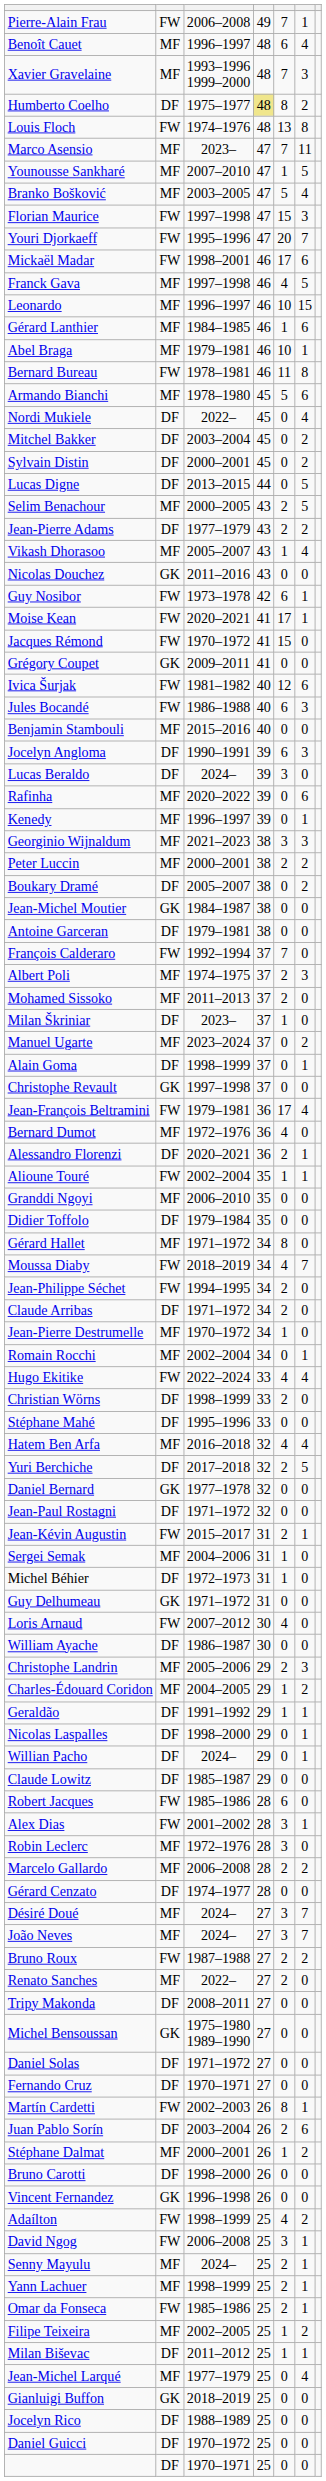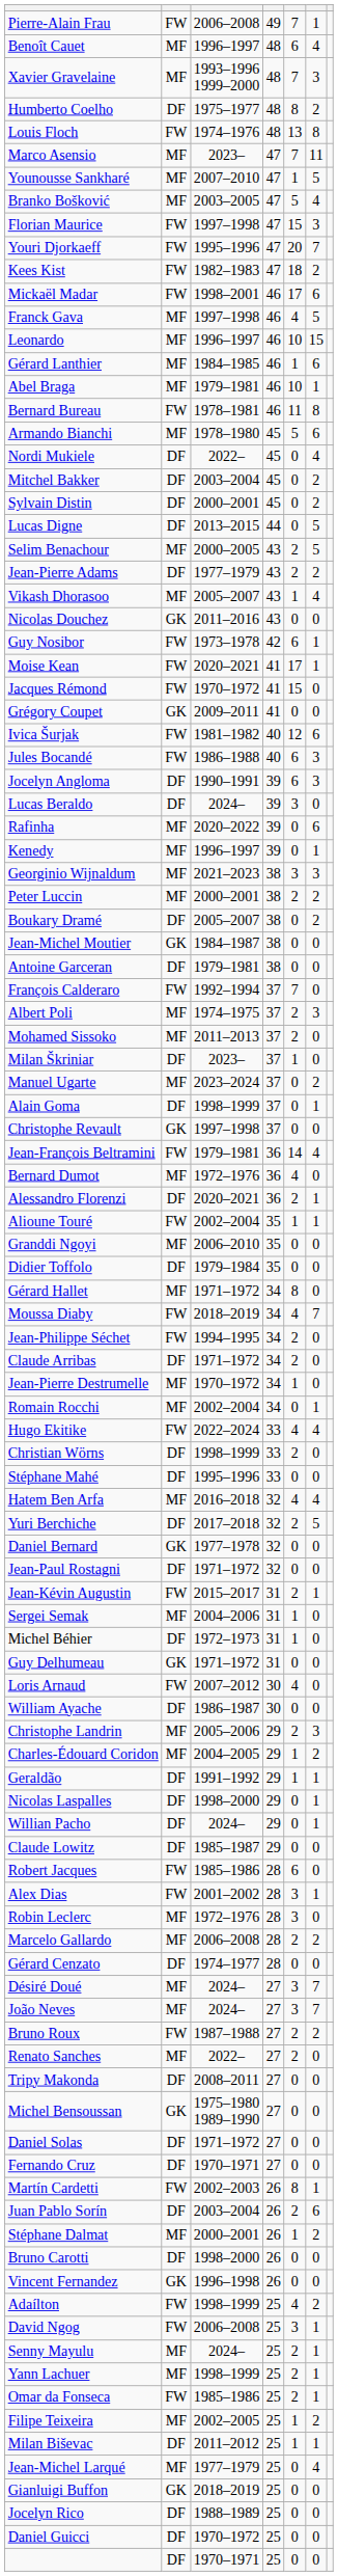 <table class="wikitable plainrowheaders sortable" style="text-align:center">
 <tr>
 <th></th>
 <th></th>
 <th></th>
 <th></th>
 <th></th>
 <th></th>
 <th></th>
 </tr>
 <tr>
 <td align="left"> <a href='#'>Pierre-Alain Frau</a></td>
 <td>FW</td>
 <td>2006–2008</td>
 <td>49</td>
 <td>7</td>
 <td>1</td>
 <td></td>
 </tr>
 <tr>
 <td align="left"> <a href='#'>Benoît Cauet</a></td>
 <td>MF</td>
 <td>1996–1997</td>
 <td>48</td>
 <td>6</td>
 <td>4</td>
 <td></td>
 </tr>
 <tr>
 <td align="left"> <a href='#'>Xavier Gravelaine</a></td>
 <td>MF</td>
 <td>1993–1996<br>1999–2000</td>
 <td>48</td>
 <td>7</td>
 <td>3</td>
 <td></td>
 </tr>
 <tr>
 <td align="left"> <a href='#'>Humberto Coelho</a></td>
 <td>DF</td>
 <td>1975–1977</td>
-<td style="background: khaki;">48</td>
+<td>48</td>
 <td>8</td>
 <td>2</td>
 <td></td>
 </tr>
 <tr>
 <td align="left"> <a href='#'>Louis Floch</a></td>
 <td>FW</td>
 <td>1974–1976</td>
 <td>48</td>
 <td>13</td>
 <td>8</td>
 <td></td>
 </tr>
 <tr>
 <td align="left"> <a href='#'>Marco Asensio</a></td>
 <td>MF</td>
 <td>2023–</td>
 <td>47</td>
 <td>7</td>
 <td>11</td>
 <td></td>
 </tr>
 <tr>
 <td align="left"> <a href='#'>Younousse Sankharé</a></td>
 <td>MF</td>
 <td>2007–2010</td>
 <td>47</td>
 <td>1</td>
 <td>5</td>
 <td></td>
 </tr>
 <tr>
 <td align="left"> <a href='#'>Branko Bošković</a></td>
 <td>MF</td>
 <td>2003–2005</td>
 <td>47</td>
 <td>5</td>
 <td>4</td>
 <td></td>
 </tr>
 <tr>
 <td align="left"> <a href='#'>Florian Maurice</a></td>
 <td>FW</td>
 <td>1997–1998</td>
 <td>47</td>
 <td>15</td>
 <td>3</td>
 <td></td>
 </tr>
 <tr>
 <td align="left"> <a href='#'>Youri Djorkaeff</a></td>
 <td>FW</td>
 <td>1995–1996</td>
 <td>47</td>
 <td>20</td>
 <td>7</td>
+<td></td>
+</tr>
+<tr>
+<td align="left"> <a href='#'>Kees Kist</a></td>
+<td>FW</td>
+<td>1982–1983</td>
+<td>47</td>
+<td>18</td>
+<td>2</td>
 <td></td>
 </tr>
 <tr>
 <td align="left"> <a href='#'>Mickaël Madar</a></td>
 <td>FW</td>
 <td>1998–2001</td>
 <td>46</td>
 <td>17</td>
 <td>6</td>
 <td></td>
 </tr>
 <tr>
 <td align="left"> <a href='#'>Franck Gava</a></td>
 <td>MF</td>
 <td>1997–1998</td>
 <td>46</td>
 <td>4</td>
 <td>5</td>
 <td></td>
 </tr>
 <tr>
 <td align="left"> <a href='#'>Leonardo</a></td>
 <td>MF</td>
 <td>1996–1997</td>
 <td>46</td>
 <td>10</td>
 <td>15</td>
 <td></td>
 </tr>
 <tr>
 <td align="left"> <a href='#'>Gérard Lanthier</a></td>
 <td>MF</td>
 <td>1984–1985</td>
 <td>46</td>
 <td>1</td>
 <td>6</td>
 <td></td>
 </tr>
 <tr>
 <td align="left"> <a href='#'>Abel Braga</a></td>
 <td>MF</td>
 <td>1979–1981</td>
 <td>46</td>
 <td>10</td>
 <td>1</td>
 <td></td>
 </tr>
 <tr>
 <td align="left"> <a href='#'>Bernard Bureau</a></td>
 <td>FW</td>
 <td>1978–1981</td>
 <td>46</td>
 <td>11</td>
 <td>8</td>
 <td></td>
 </tr>
 <tr>
 <td align="left"> <a href='#'>Armando Bianchi</a></td>
 <td>MF</td>
 <td>1978–1980</td>
 <td>45</td>
 <td>5</td>
 <td>6</td>
 <td></td>
 </tr>
 <tr>
 <td align="left"> <a href='#'>Nordi Mukiele</a></td>
 <td>DF</td>
 <td>2022–</td>
 <td>45</td>
 <td>0</td>
 <td>4</td>
 <td></td>
 </tr>
 <tr>
 <td align="left"> <a href='#'>Mitchel Bakker</a></td>
 <td>DF</td>
 <td>2003–2004</td>
 <td>45</td>
 <td>0</td>
 <td>2</td>
 <td></td>
 </tr>
 <tr>
 <td align="left"> <a href='#'>Sylvain Distin</a></td>
 <td>DF</td>
 <td>2000–2001</td>
 <td>45</td>
 <td>0</td>
 <td>2</td>
 <td></td>
 </tr>
 <tr>
 <td align="left"> <a href='#'>Lucas Digne</a></td>
 <td>DF</td>
 <td>2013–2015</td>
 <td>44</td>
 <td>0</td>
 <td>5</td>
 <td></td>
 </tr>
 <tr>
 <td align="left"> <a href='#'>Selim Benachour</a></td>
 <td>MF</td>
 <td>2000–2005</td>
 <td>43</td>
 <td>2</td>
 <td>5</td>
 <td></td>
 </tr>
 <tr>
 <td align="left"> <a href='#'>Jean-Pierre Adams</a></td>
 <td>DF</td>
 <td>1977–1979</td>
 <td>43</td>
 <td>2</td>
 <td>2</td>
 <td></td>
 </tr>
 <tr>
 <td align="left"> <a href='#'>Vikash Dhorasoo</a></td>
 <td>MF</td>
 <td>2005–2007</td>
 <td>43</td>
 <td>1</td>
 <td>4</td>
 <td></td>
 </tr>
 <tr>
 <td align="left"> <a href='#'>Nicolas Douchez</a></td>
 <td>GK</td>
 <td>2011–2016</td>
 <td>43</td>
 <td>0</td>
 <td>0</td>
 <td></td>
 </tr>
 <tr>
 <td align="left"> <a href='#'>Guy Nosibor</a></td>
 <td>FW</td>
 <td>1973–1978</td>
 <td>42</td>
 <td>6</td>
 <td>1</td>
 <td></td>
 </tr>
 <tr>
 <td align="left"> <a href='#'>Moise Kean</a></td>
 <td>FW</td>
 <td>2020–2021</td>
 <td>41</td>
 <td>17</td>
 <td>1</td>
 <td></td>
 </tr>
 <tr>
 <td align="left"> <a href='#'>Jacques Rémond</a></td>
 <td>FW</td>
 <td>1970–1972</td>
 <td>41</td>
 <td>15</td>
 <td>0</td>
 <td></td>
 </tr>
 <tr>
 <td align="left"> <a href='#'>Grégory Coupet</a></td>
 <td>GK</td>
 <td>2009–2011</td>
 <td>41</td>
 <td>0</td>
 <td>0</td>
 <td></td>
 </tr>
 <tr>
 <td align="left"> <a href='#'>Ivica Šurjak</a></td>
 <td>FW</td>
 <td>1981–1982</td>
 <td>40</td>
 <td>12</td>
 <td>6</td>
 <td></td>
 </tr>
 <tr>
 <td align="left"> <a href='#'>Jules Bocandé</a></td>
 <td>FW</td>
 <td>1986–1988</td>
 <td>40</td>
 <td>6</td>
 <td>3</td>
 <td></td>
 </tr>
 <tr>
-<td align="left"> <a href='#'>Benjamin Stambouli</a></td>
-<td>MF</td>
-<td>2015–2016</td>
-<td>40</td>
-<td>0</td>
-<td>0</td>
-<td></td>
-</tr>
-<tr>
 <td align="left"> <a href='#'>Jocelyn Angloma</a></td>
 <td>DF</td>
 <td>1990–1991</td>
 <td>39</td>
 <td>6</td>
 <td>3</td>
 <td></td>
 </tr>
 <tr>
 <td align="left"> <a href='#'>Lucas Beraldo</a></td>
 <td>DF</td>
 <td>2024–</td>
 <td>39</td>
 <td>3</td>
 <td>0</td>
 <td></td>
 </tr>
 <tr>
 <td align="left"> <a href='#'>Rafinha</a></td>
 <td>MF</td>
 <td>2020–2022</td>
 <td>39</td>
 <td>0</td>
 <td>6</td>
 <td></td>
 </tr>
 <tr>
 <td align="left"> <a href='#'>Kenedy</a></td>
 <td>MF</td>
 <td>1996–1997</td>
 <td>39</td>
 <td>0</td>
 <td>1</td>
 <td></td>
 </tr>
 <tr>
 <td align="left"> <a href='#'>Georginio Wijnaldum</a></td>
 <td>MF</td>
 <td>2021–2023</td>
 <td>38</td>
 <td>3</td>
 <td>3</td>
 <td></td>
 </tr>
 <tr>
 <td align="left"> <a href='#'>Peter Luccin</a></td>
 <td>MF</td>
 <td>2000–2001</td>
 <td>38</td>
 <td>2</td>
 <td>2</td>
 <td></td>
 </tr>
 <tr>
 <td align="left"> <a href='#'>Boukary Dramé</a></td>
 <td>DF</td>
 <td>2005–2007</td>
 <td>38</td>
 <td>0</td>
 <td>2</td>
 <td></td>
 </tr>
 <tr>
 <td align="left"> <a href='#'>Jean-Michel Moutier</a></td>
 <td>GK</td>
 <td>1984–1987</td>
 <td>38</td>
 <td>0</td>
 <td>0</td>
 <td></td>
 </tr>
 <tr>
 <td align="left"> <a href='#'>Antoine Garceran</a></td>
 <td>DF</td>
 <td>1979–1981</td>
 <td>38</td>
 <td>0</td>
 <td>0</td>
 <td></td>
 </tr>
 <tr>
 <td align="left"> <a href='#'>François Calderaro</a></td>
 <td>FW</td>
 <td>1992–1994</td>
 <td>37</td>
 <td>7</td>
 <td>0</td>
 <td></td>
 </tr>
 <tr>
 <td align="left"> <a href='#'>Albert Poli</a></td>
 <td>MF</td>
 <td>1974–1975</td>
 <td>37</td>
 <td>2</td>
 <td>3</td>
 <td></td>
 </tr>
 <tr>
 <td align="left"> <a href='#'>Mohamed Sissoko</a></td>
 <td>MF</td>
 <td>2011–2013</td>
 <td>37</td>
 <td>2</td>
 <td>0</td>
 <td></td>
 </tr>
 <tr>
 <td align="left"> <a href='#'>Milan Škriniar</a></td>
 <td>DF</td>
 <td>2023–</td>
 <td>37</td>
 <td>1</td>
 <td>0</td>
 <td></td>
 </tr>
 <tr>
 <td align="left"> <a href='#'>Manuel Ugarte</a></td>
 <td>MF</td>
 <td>2023–2024</td>
 <td>37</td>
 <td>0</td>
 <td>2</td>
 <td></td>
 </tr>
 <tr>
 <td align="left"> <a href='#'>Alain Goma</a></td>
 <td>DF</td>
 <td>1998–1999</td>
 <td>37</td>
 <td>0</td>
 <td>1</td>
 <td></td>
 </tr>
 <tr>
 <td align="left"> <a href='#'>Christophe Revault</a></td>
 <td>GK</td>
 <td>1997–1998</td>
 <td>37</td>
 <td>0</td>
 <td>0</td>
 <td></td>
 </tr>
 <tr>
 <td align="left"> <a href='#'>Jean-François Beltramini</a></td>
 <td>FW</td>
 <td>1979–1981</td>
 <td>36</td>
-<td>17</td>
+<td>14</td>
 <td>4</td>
 <td></td>
 </tr>
 <tr>
 <td align="left"> <a href='#'>Bernard Dumot</a></td>
 <td>MF</td>
 <td>1972–1976</td>
 <td>36</td>
 <td>4</td>
 <td>0</td>
 <td></td>
 </tr>
 <tr>
 <td align="left"> <a href='#'>Alessandro Florenzi</a></td>
 <td>DF</td>
 <td>2020–2021</td>
 <td>36</td>
 <td>2</td>
 <td>1</td>
 <td></td>
 </tr>
 <tr>
 <td align="left"> <a href='#'>Alioune Touré</a></td>
 <td>FW</td>
 <td>2002–2004</td>
 <td>35</td>
 <td>1</td>
 <td>1</td>
 <td></td>
 </tr>
 <tr>
 <td align="left"> <a href='#'>Granddi Ngoyi</a></td>
 <td>MF</td>
 <td>2006–2010</td>
 <td>35</td>
 <td>0</td>
 <td>0</td>
 <td></td>
 </tr>
 <tr>
 <td align="left"> <a href='#'>Didier Toffolo</a></td>
 <td>DF</td>
 <td>1979–1984</td>
 <td>35</td>
 <td>0</td>
 <td>0</td>
 <td></td>
 </tr>
 <tr>
 <td align="left"> <a href='#'>Gérard Hallet</a></td>
 <td>MF</td>
 <td>1971–1972</td>
 <td>34</td>
 <td>8</td>
 <td>0</td>
 <td></td>
 </tr>
 <tr>
 <td align="left"> <a href='#'>Moussa Diaby</a></td>
 <td>FW</td>
 <td>2018–2019</td>
 <td>34</td>
 <td>4</td>
 <td>7</td>
 <td></td>
 </tr>
 <tr>
 <td align="left"> <a href='#'>Jean-Philippe Séchet</a></td>
 <td>FW</td>
 <td>1994–1995</td>
 <td>34</td>
 <td>2</td>
 <td>0</td>
 <td></td>
 </tr>
 <tr>
 <td align="left"> <a href='#'>Claude Arribas</a></td>
 <td>DF</td>
 <td>1971–1972</td>
 <td>34</td>
 <td>2</td>
 <td>0</td>
 <td></td>
 </tr>
 <tr>
 <td align="left"> <a href='#'>Jean-Pierre Destrumelle</a></td>
 <td>MF</td>
 <td>1970–1972</td>
 <td>34</td>
 <td>1</td>
 <td>0</td>
 <td></td>
 </tr>
 <tr>
 <td align="left"> <a href='#'>Romain Rocchi</a></td>
 <td>MF</td>
 <td>2002–2004</td>
 <td>34</td>
 <td>0</td>
 <td>1</td>
 <td></td>
 </tr>
 <tr>
 <td align="left"> <a href='#'>Hugo Ekitike</a></td>
 <td>FW</td>
 <td>2022–2024</td>
 <td>33</td>
 <td>4</td>
 <td>4</td>
 <td></td>
 </tr>
 <tr>
 <td align="left"> <a href='#'>Christian Wörns</a></td>
 <td>DF</td>
 <td>1998–1999</td>
 <td>33</td>
 <td>2</td>
 <td>0</td>
 <td></td>
 </tr>
 <tr>
 <td align="left"> <a href='#'>Stéphane Mahé</a></td>
 <td>DF</td>
 <td>1995–1996</td>
 <td>33</td>
 <td>0</td>
 <td>0</td>
 <td></td>
 </tr>
 <tr>
 <td align="left"> <a href='#'>Hatem Ben Arfa</a></td>
 <td>MF</td>
 <td>2016–2018</td>
 <td>32</td>
 <td>4</td>
 <td>4</td>
 <td></td>
 </tr>
 <tr>
 <td align="left"> <a href='#'>Yuri Berchiche</a></td>
 <td>DF</td>
 <td>2017–2018</td>
 <td>32</td>
 <td>2</td>
 <td>5</td>
 <td></td>
 </tr>
 <tr>
 <td align="left"> <a href='#'>Daniel Bernard</a></td>
 <td>GK</td>
 <td>1977–1978</td>
 <td>32</td>
 <td>0</td>
 <td>0</td>
 <td></td>
 </tr>
 <tr>
 <td align="left"> <a href='#'>Jean-Paul Rostagni</a></td>
 <td>DF</td>
 <td>1971–1972</td>
 <td>32</td>
 <td>0</td>
 <td>0</td>
 <td></td>
 </tr>
 <tr>
 <td align="left"> <a href='#'>Jean-Kévin Augustin</a></td>
 <td>FW</td>
 <td>2015–2017</td>
 <td>31</td>
 <td>2</td>
 <td>1</td>
 <td></td>
 </tr>
 <tr>
 <td align="left"> <a href='#'>Sergei Semak</a></td>
 <td>MF</td>
 <td>2004–2006</td>
 <td>31</td>
 <td>1</td>
 <td>0</td>
 <td></td>
 </tr>
 <tr>
 <td align="left"> Michel Béhier</td>
 <td>DF</td>
 <td>1972–1973</td>
 <td>31</td>
 <td>1</td>
 <td>0</td>
 <td></td>
 </tr>
 <tr>
 <td align="left"> <a href='#'>Guy Delhumeau</a></td>
 <td>GK</td>
 <td>1971–1972</td>
 <td>31</td>
 <td>0</td>
 <td>0</td>
 <td></td>
 </tr>
 <tr>
 <td align="left"> <a href='#'>Loris Arnaud</a></td>
 <td>FW</td>
 <td>2007–2012</td>
 <td>30</td>
 <td>4</td>
 <td>0</td>
 <td></td>
 </tr>
 <tr>
 <td align="left"> <a href='#'>William Ayache</a></td>
 <td>DF</td>
 <td>1986–1987</td>
 <td>30</td>
 <td>0</td>
 <td>0</td>
 <td></td>
 </tr>
 <tr>
 <td align="left"> <a href='#'>Christophe Landrin</a></td>
 <td>MF</td>
 <td>2005–2006</td>
 <td>29</td>
 <td>2</td>
 <td>3</td>
 <td></td>
 </tr>
 <tr>
 <td align="left"> <a href='#'>Charles-Édouard Coridon</a></td>
 <td>MF</td>
 <td>2004–2005</td>
 <td>29</td>
 <td>1</td>
 <td>2</td>
 <td></td>
 </tr>
 <tr>
 <td align="left"> <a href='#'>Geraldão</a></td>
 <td>DF</td>
 <td>1991–1992</td>
 <td>29</td>
 <td>1</td>
 <td>1</td>
 <td></td>
 </tr>
 <tr>
 <td align="left"> <a href='#'>Nicolas Laspalles</a></td>
 <td>DF</td>
 <td>1998–2000</td>
 <td>29</td>
 <td>0</td>
 <td>1</td>
 <td></td>
 </tr>
 <tr>
 <td align="left"> <a href='#'>Willian Pacho</a></td>
 <td>DF</td>
 <td>2024–</td>
 <td>29</td>
 <td>0</td>
 <td>1</td>
 <td></td>
 </tr>
 <tr>
 <td align="left"> <a href='#'>Claude Lowitz</a></td>
 <td>DF</td>
 <td>1985–1987</td>
 <td>29</td>
 <td>0</td>
 <td>0</td>
 <td></td>
 </tr>
 <tr>
 <td align="left"> <a href='#'>Robert Jacques</a></td>
 <td>FW</td>
 <td>1985–1986</td>
 <td>28</td>
 <td>6</td>
 <td>0</td>
 <td></td>
 </tr>
 <tr>
 <td align="left"> <a href='#'>Alex Dias</a></td>
 <td>FW</td>
 <td>2001–2002</td>
 <td>28</td>
 <td>3</td>
 <td>1</td>
 <td></td>
 </tr>
 <tr>
 <td align="left"> <a href='#'>Robin Leclerc</a></td>
 <td>MF</td>
 <td>1972–1976</td>
 <td>28</td>
 <td>3</td>
 <td>0</td>
 <td></td>
 </tr>
 <tr>
 <td align="left"> <a href='#'>Marcelo Gallardo</a></td>
 <td>MF</td>
 <td>2006–2008</td>
 <td>28</td>
 <td>2</td>
 <td>2</td>
 <td></td>
 </tr>
 <tr>
 <td align="left"> <a href='#'>Gérard Cenzato</a></td>
 <td>DF</td>
 <td>1974–1977</td>
 <td>28</td>
 <td>0</td>
 <td>0</td>
 <td></td>
 </tr>
 <tr>
 <td align="left"> <a href='#'>Désiré Doué</a></td>
 <td>MF</td>
 <td>2024–</td>
 <td>27</td>
 <td>3</td>
 <td>7</td>
 <td></td>
 </tr>
 <tr>
 <td align="left"> <a href='#'>João Neves</a></td>
 <td>MF</td>
 <td>2024–</td>
 <td>27</td>
 <td>3</td>
 <td>7</td>
 <td></td>
 </tr>
 <tr>
 <td align="left"> <a href='#'>Bruno Roux</a></td>
 <td>FW</td>
 <td>1987–1988</td>
 <td>27</td>
 <td>2</td>
 <td>2</td>
 <td></td>
 </tr>
 <tr>
 <td align="left"> <a href='#'>Renato Sanches</a></td>
 <td>MF</td>
 <td>2022–</td>
 <td>27</td>
 <td>2</td>
 <td>0</td>
 <td></td>
 </tr>
 <tr>
 <td align="left"> <a href='#'>Tripy Makonda</a></td>
 <td>DF</td>
 <td>2008–2011</td>
 <td>27</td>
 <td>0</td>
 <td>0</td>
 <td></td>
 </tr>
 <tr>
 <td align="left"> <a href='#'>Michel Bensoussan</a></td>
 <td>GK</td>
 <td>1975–1980<br>1989–1990</td>
 <td>27</td>
 <td>0</td>
 <td>0</td>
 <td></td>
 </tr>
 <tr>
 <td align="left"> <a href='#'>Daniel Solas</a></td>
 <td>DF</td>
 <td>1971–1972</td>
 <td>27</td>
 <td>0</td>
 <td>0</td>
 <td></td>
 </tr>
 <tr>
 <td align="left"> <a href='#'>Fernando Cruz</a></td>
 <td>DF</td>
 <td>1970–1971</td>
 <td>27</td>
 <td>0</td>
 <td>0</td>
 <td></td>
 </tr>
 <tr>
 <td align="left"> <a href='#'>Martín Cardetti</a></td>
 <td>FW</td>
 <td>2002–2003</td>
 <td>26</td>
 <td>8</td>
 <td>1</td>
 <td></td>
 </tr>
 <tr>
 <td align="left"> <a href='#'>Juan Pablo Sorín</a></td>
 <td>DF</td>
 <td>2003–2004</td>
 <td>26</td>
 <td>2</td>
 <td>6</td>
 <td></td>
 </tr>
 <tr>
 <td align="left"> <a href='#'>Stéphane Dalmat</a></td>
 <td>MF</td>
 <td>2000–2001</td>
 <td>26</td>
 <td>1</td>
 <td>2</td>
 <td></td>
 </tr>
 <tr>
 <td align="left"> <a href='#'>Bruno Carotti</a></td>
 <td>DF</td>
 <td>1998–2000</td>
 <td>26</td>
 <td>0</td>
 <td>0</td>
 <td></td>
 </tr>
 <tr>
 <td align="left"> <a href='#'>Vincent Fernandez</a></td>
 <td>GK</td>
 <td>1996–1998</td>
 <td>26</td>
 <td>0</td>
 <td>0</td>
 <td></td>
 </tr>
 <tr>
 <td align="left"> <a href='#'>Adaílton</a></td>
 <td>FW</td>
 <td>1998–1999</td>
 <td>25</td>
 <td>4</td>
 <td>2</td>
 <td></td>
 </tr>
 <tr>
 <td align="left"> <a href='#'>David Ngog</a></td>
 <td>FW</td>
 <td>2006–2008</td>
 <td>25</td>
 <td>3</td>
 <td>1</td>
 <td></td>
 </tr>
 <tr>
 <td align="left"> <a href='#'>Senny Mayulu</a></td>
 <td>MF</td>
 <td>2024–</td>
 <td>25</td>
 <td>2</td>
 <td>1</td>
 <td></td>
 </tr>
 <tr>
 <td align="left"> <a href='#'>Yann Lachuer</a></td>
 <td>MF</td>
 <td>1998–1999</td>
 <td>25</td>
 <td>2</td>
 <td>1</td>
 <td></td>
 </tr>
 <tr>
 <td align="left"> <a href='#'>Omar da Fonseca</a></td>
 <td>FW</td>
 <td>1985–1986</td>
 <td>25</td>
 <td>2</td>
 <td>1</td>
 <td></td>
 </tr>
 <tr>
 <td align="left"> <a href='#'>Filipe Teixeira</a></td>
 <td>MF</td>
 <td>2002–2005</td>
 <td>25</td>
 <td>1</td>
 <td>2</td>
 <td></td>
 </tr>
 <tr>
 <td align="left"> <a href='#'>Milan Biševac</a></td>
 <td>DF</td>
 <td>2011–2012</td>
 <td>25</td>
 <td>1</td>
 <td>1</td>
 <td></td>
 </tr>
 <tr>
 <td align="left"> <a href='#'>Jean-Michel Larqué</a></td>
 <td>MF</td>
 <td>1977–1979</td>
 <td>25</td>
 <td>0</td>
 <td>4</td>
 <td></td>
 </tr>
 <tr>
 <td align="left"> <a href='#'>Gianluigi Buffon</a></td>
 <td>GK</td>
 <td>2018–2019</td>
 <td>25</td>
 <td>0</td>
 <td>0</td>
 <td></td>
 </tr>
 <tr>
 <td align="left"> <a href='#'>Jocelyn Rico</a></td>
 <td>DF</td>
 <td>1988–1989</td>
 <td>25</td>
 <td>0</td>
 <td>0</td>
 <td></td>
 </tr>
 <tr>
 <td align="left"> <a href='#'>Daniel Guicci</a></td>
 <td>DF</td>
 <td>1970–1972</td>
 <td>25</td>
 <td>0</td>
 <td>0</td>
 <td></td>
 </tr>
 <tr>
 <td align="left"> </td>
 <td>DF</td>
 <td>1970–1971</td>
 <td>25</td>
 <td>0</td>
 <td>0</td>
 <td></td>
 </tr>
 </table>
